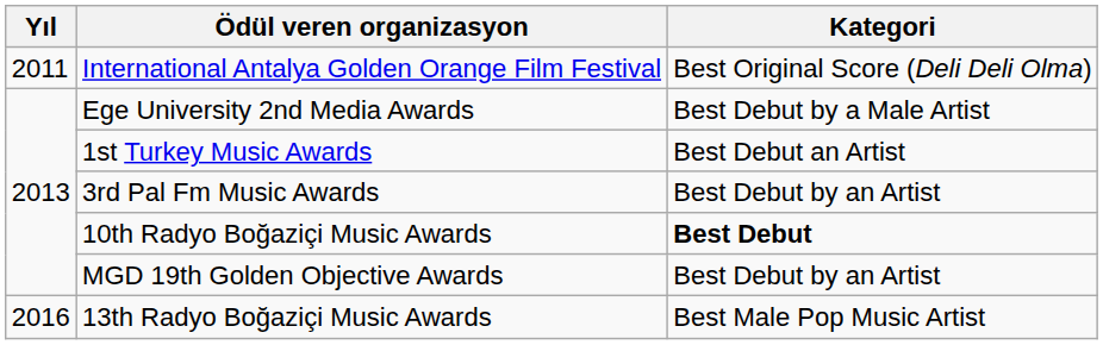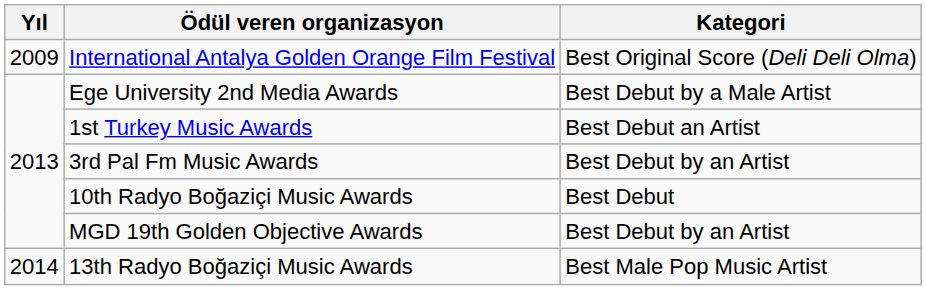 <table class="wikitable" style="font-size: 95%;">
 <tr>
 <th>Yıl</th>
 <th>Ödül veren organizasyon</th>
 <th>Kategori</th>
 </tr>
 <tr>
-<td>2011</td>
+<td>2009</td>
 <td><a href='#'>International Antalya Golden Orange Film Festival</a></td>
 <td>Best Original Score (<em>Deli Deli Olma</em>)</td>
 </tr>
 <tr>
 <td rowspan=5>2013</td>
 <td>Ege University 2nd Media Awards</td>
 <td>Best Debut by a Male Artist</td>
 </tr>
 <tr>
 <td>1st <a href='#'>Turkey Music Awards</a></td>
 <td>Best Debut an Artist</td>
 </tr>
 <tr>
 <td>3rd Pal Fm Music Awards</td>
 <td>Best Debut by an Artist</td>
 </tr>
 <tr>
 <td>10th Radyo Boğaziçi Music Awards</td>
-<td><strong>Best Debut</strong></td>
+<td>Best Debut</td>
 </tr>
 <tr>
 <td>MGD 19th Golden Objective Awards</td>
 <td>Best Debut by an Artist</td>
 </tr>
 <tr>
-<td>2016</td>
+<td>2014</td>
 <td>13th Radyo Boğaziçi Music Awards</td>
 <td>Best Male Pop Music Artist</td>
 </tr>
 </table>
